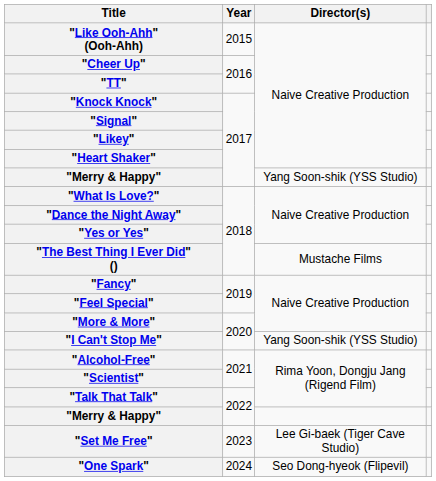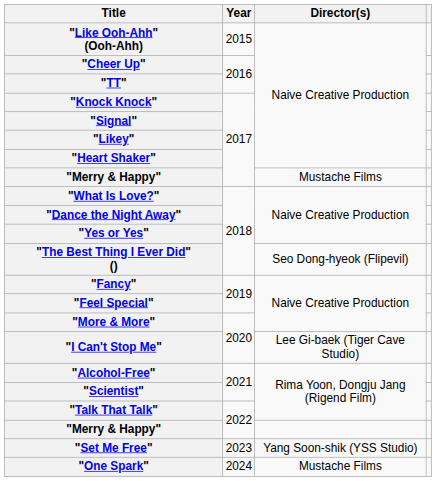 <table class="wikitable plainrowheaders" style="text-align:center;">
 <tr>
 <th style="width:18em;">Title</th>
 <th>Year</th>
 <th style="width:14em;">Director(s)</th>
 <th></th>
 </tr>
 <tr>
 <th scope=row>"<a href='#'>Like Ooh-Ahh</a>"<br>(Ooh-Ahh)</th>
 <td>2015</td>
 <td rowspan=7>Naive Creative Production</td>
 <td></td>
 </tr>
 <tr>
 <th scope=row>"<a href='#'>Cheer Up</a>"</th>
 <td rowspan=2>2016</td>
 <td></td>
 </tr>
 <tr>
 <th scope=row>"<a href='#'>TT</a>"</th>
 <td></td>
 </tr>
 <tr>
 <th scope=row>"<a href='#'>Knock Knock</a>"</th>
 <td rowspan=5>2017</td>
 <td></td>
 </tr>
 <tr>
 <th scope=row>"<a href='#'>Signal</a>"</th>
 <td></td>
 </tr>
 <tr>
 <th scope=row>"<a href='#'>Likey</a>"</th>
 <td></td>
 </tr>
 <tr>
 <th scope=row>"<a href='#'>Heart Shaker</a>"</th>
 <td></td>
 </tr>
 <tr>
 <th scope=row>"Merry & Happy"</th>
-<td>Yang Soon-shik (YSS Studio)</td>
+<td>Mustache Films</td>
 <td></td>
 </tr>
 <tr>
 <th scope=row>"<a href='#'>What Is Love?</a>"</th>
 <td rowspan=4>2018</td>
 <td rowspan=3>Naive Creative Production</td>
 <td></td>
 </tr>
 <tr>
 <th scope=row>"<a href='#'>Dance the Night Away</a>"</th>
 <td></td>
 </tr>
 <tr>
 <th scope=row>"<a href='#'>Yes or Yes</a>"</th>
 <td></td>
 </tr>
 <tr>
 <th scope=row>"<a href='#'>The Best Thing I Ever Did</a>"<br>()</th>
-<td>Mustache Films</td>
+<td>Seo Dong-hyeok (Flipevil)</td>
 <td></td>
 </tr>
 <tr>
 <th scope=row>"<a href='#'>Fancy</a>"</th>
 <td rowspan=2>2019</td>
 <td rowspan=3>Naive Creative Production</td>
 <td></td>
 </tr>
 <tr>
 <th scope=row>"<a href='#'>Feel Special</a>"</th>
 <td></td>
 </tr>
 <tr>
 <th scope=row>"<a href='#'>More & More</a>"</th>
 <td rowspan=2>2020</td>
 <td></td>
 </tr>
 <tr>
 <th scope=row>"<a href='#'>I Can't Stop Me</a>"</th>
-<td>Yang Soon-shik (YSS Studio)</td>
+<td>Lee Gi-baek (Tiger Cave Studio)</td>
 <td></td>
 </tr>
 <tr>
 <th scope=row>"<a href='#'>Alcohol-Free</a>"</th>
 <td rowspan=2>2021</td>
 <td rowspan=3>Rima Yoon, Dongju Jang (Rigend Film)</td>
 <td></td>
 </tr>
 <tr>
 <th scope=row>"<a href='#'>Scientist</a>"</th>
 <td></td>
 </tr>
 <tr>
 <th scope=row>"<a href='#'>Talk That Talk</a>"</th>
 <td rowspan=2>2022</td>
 <td></td>
 </tr>
 <tr>
 <th scope=row>"Merry & Happy"<br></th>
 <td></td>
 <td></td>
 </tr>
 <tr>
 <th scope=row>"<a href='#'>Set Me Free</a>"</th>
 <td>2023</td>
-<td>Lee Gi-baek (Tiger Cave Studio)</td>
+<td>Yang Soon-shik (YSS Studio)</td>
 <td></td>
 </tr>
 <tr>
 <th scope=row>"<a href='#'>One Spark</a>"</th>
 <td>2024</td>
-<td>Seo Dong-hyeok (Flipevil)</td>
+<td>Mustache Films</td>
 <td></td>
 </tr>
 </table>
